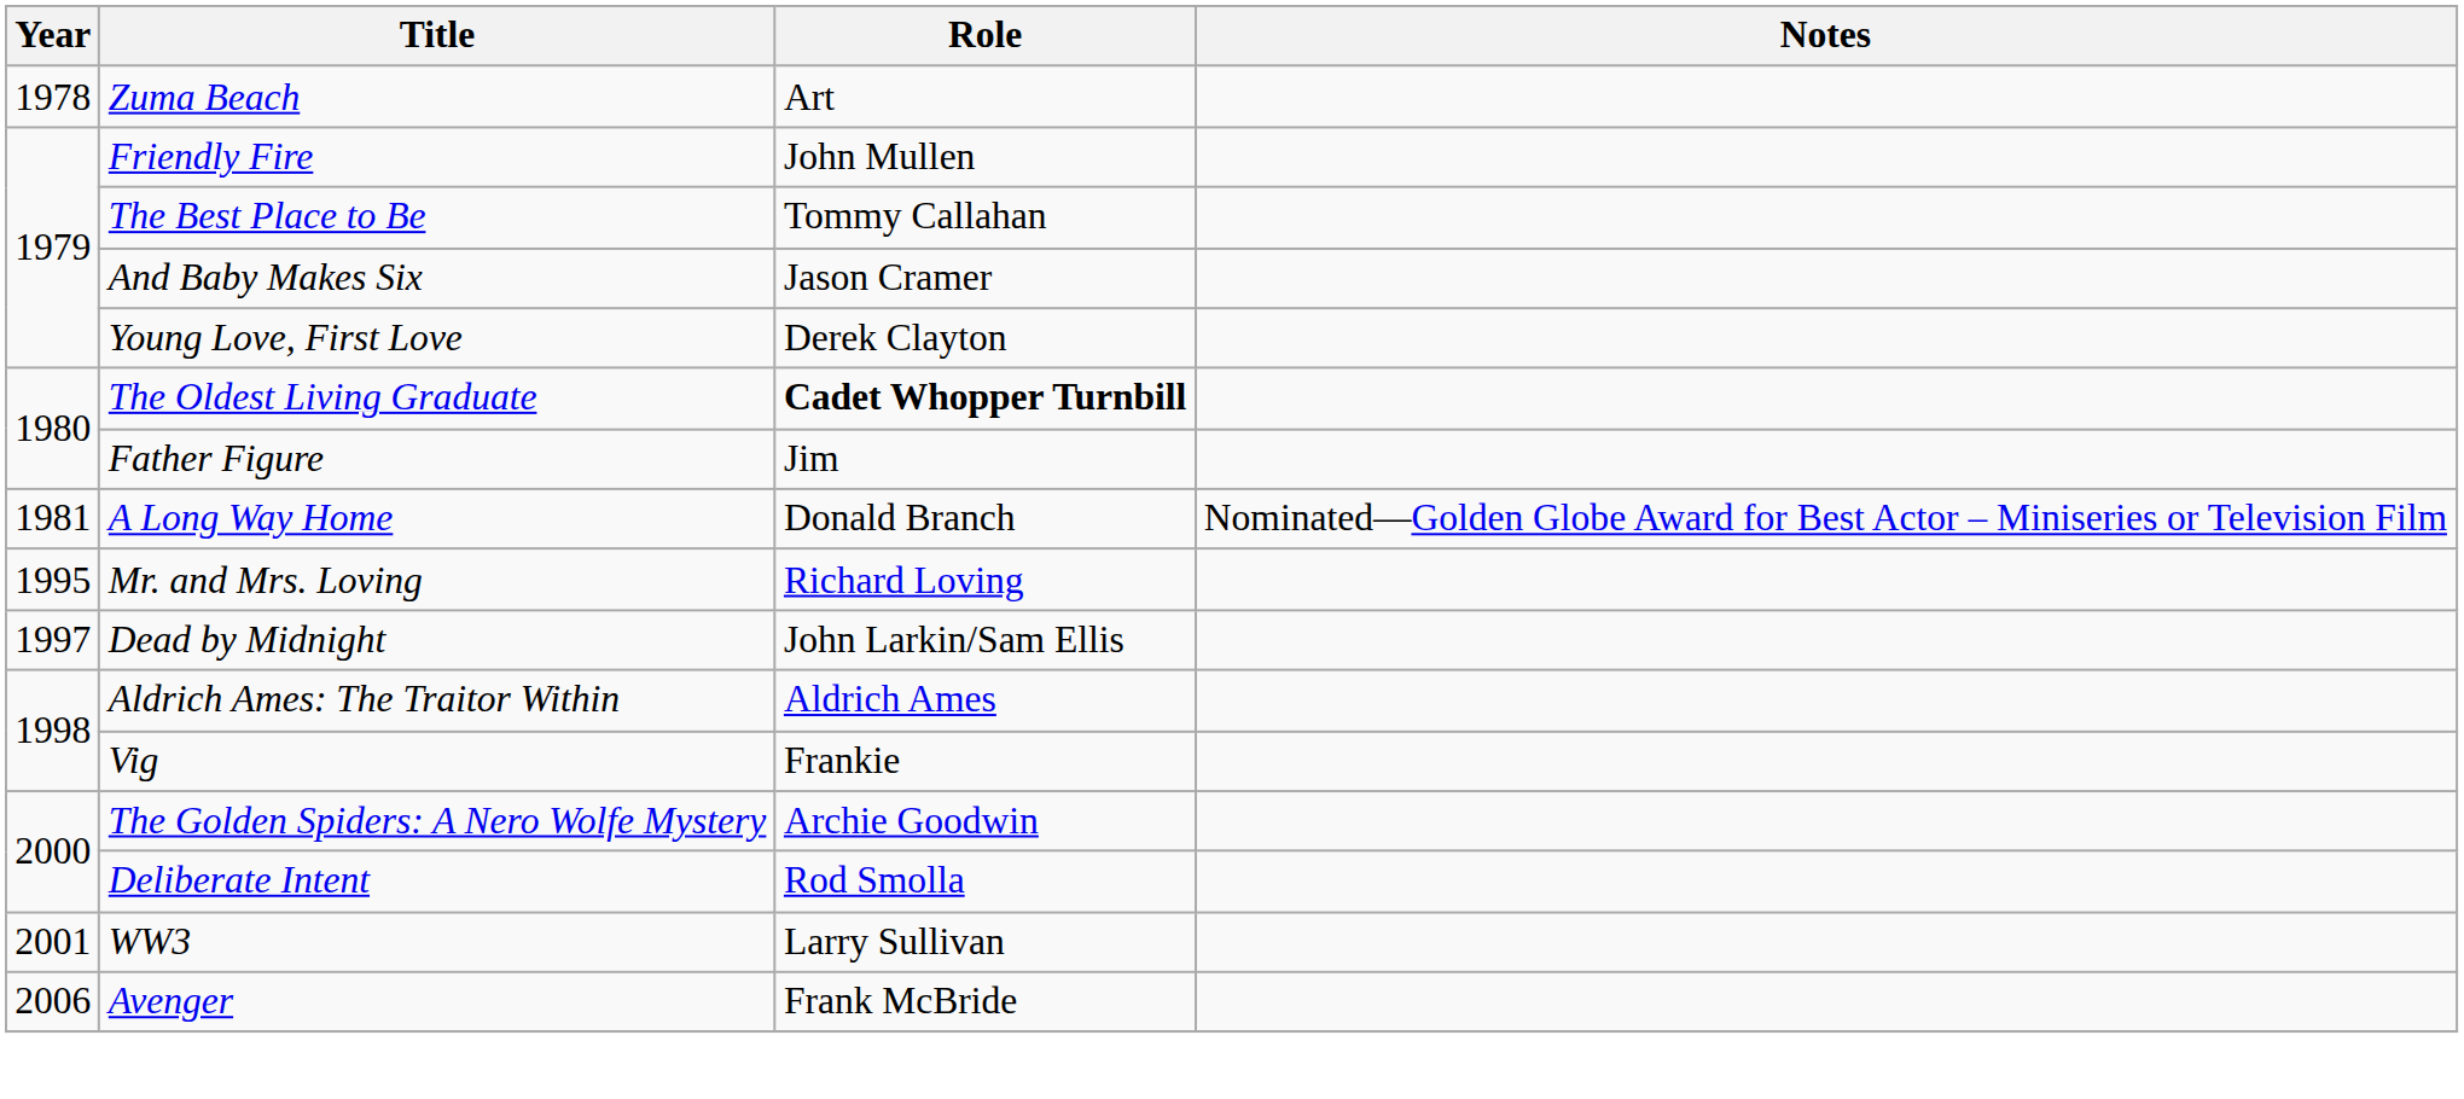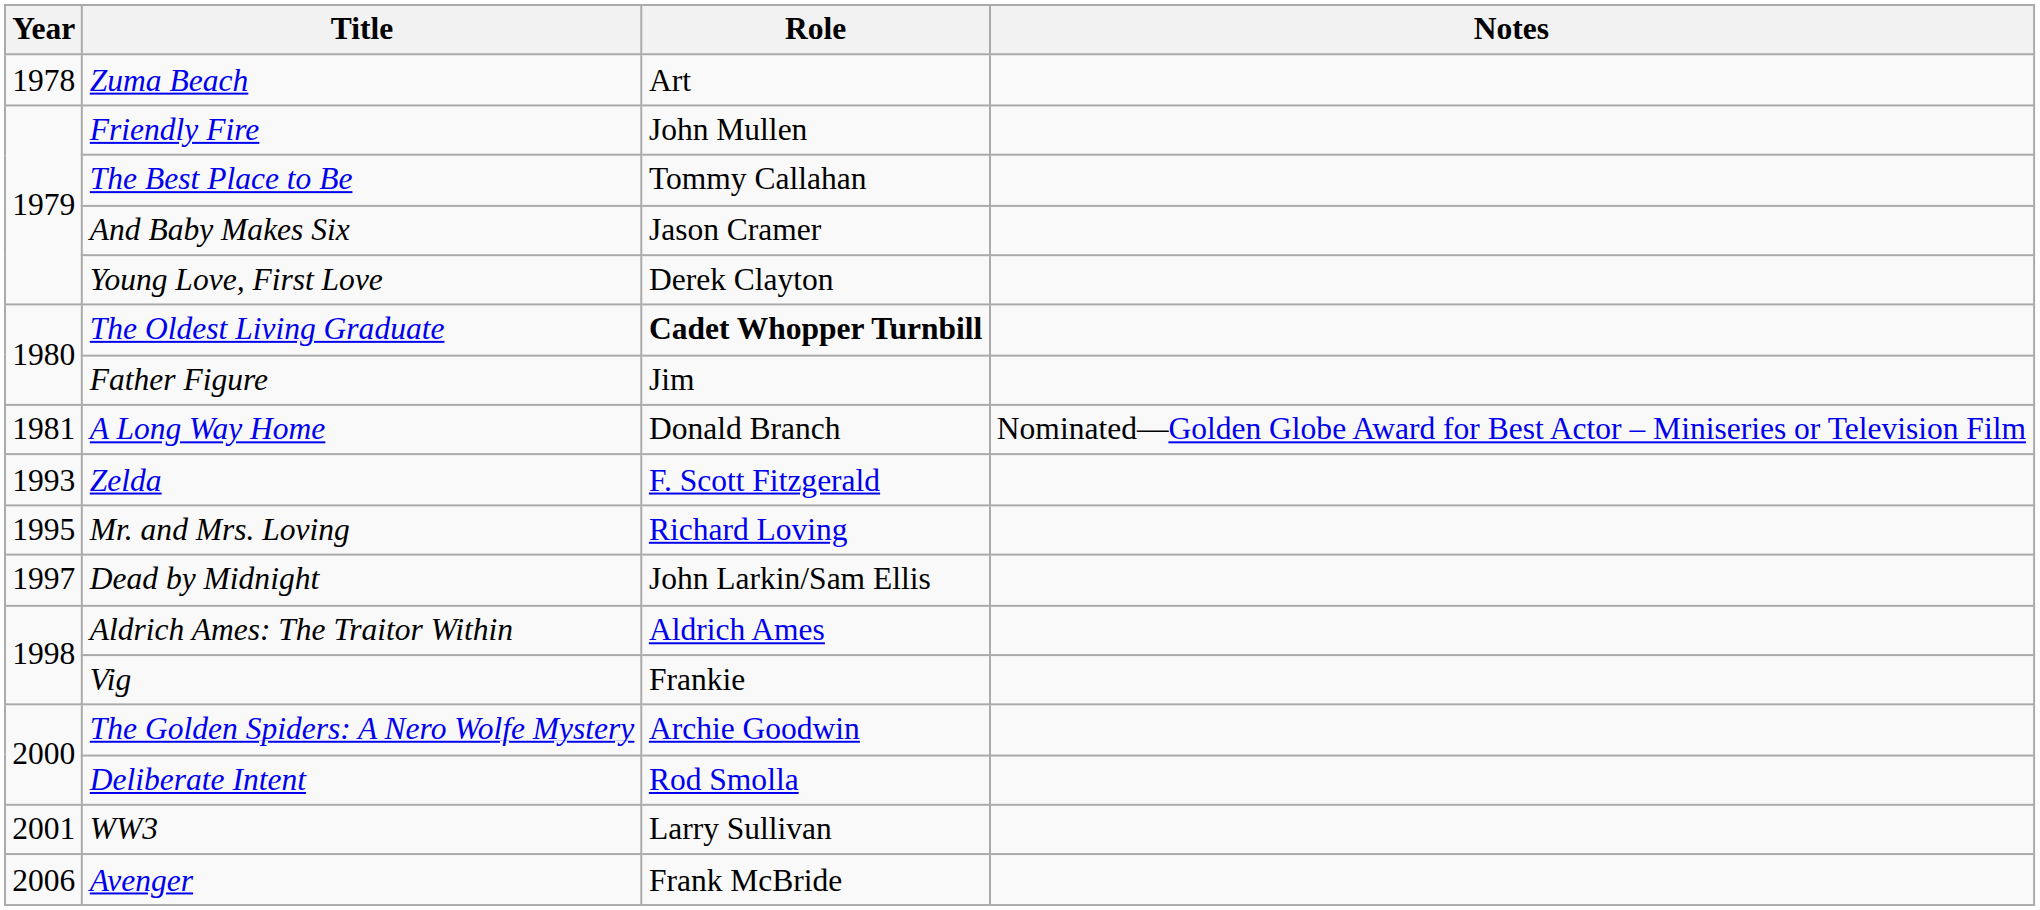 <table class="wikitable sortable">
 <tr>
 <th>Year</th>
 <th>Title</th>
 <th>Role</th>
 <th class="unsortable">Notes</th>
 </tr>
 <tr>
 <td>1978</td>
 <td><em><a href='#'>Zuma Beach</a></em></td>
 <td>Art</td>
 <td></td>
 </tr>
 <tr>
 <td rowspan="4">1979</td>
 <td><em><a href='#'>Friendly Fire</a></em></td>
 <td>John Mullen</td>
 <td></td>
 </tr>
 <tr>
 <td><em><a href='#'>The Best Place to Be</a></em></td>
 <td>Tommy Callahan</td>
 <td></td>
 </tr>
 <tr>
 <td><em>And Baby Makes Six</em></td>
 <td>Jason Cramer</td>
 <td></td>
 </tr>
 <tr>
 <td><em>Young Love, First Love</em></td>
 <td>Derek Clayton</td>
 <td></td>
 </tr>
 <tr>
 <td rowspan="2">1980</td>
 <td><em><a href='#'>The Oldest Living Graduate</a></em></td>
 <td><strong>Cadet Whopper Turnbill</strong></td>
 <td></td>
 </tr>
 <tr>
 <td><em>Father Figure</em></td>
 <td>Jim</td>
 <td></td>
 </tr>
 <tr>
 <td>1981</td>
 <td><em><a href='#'>A Long Way Home</a></em></td>
 <td>Donald Branch</td>
 <td>Nominated—<a href='#'>Golden Globe Award for Best Actor – Miniseries or Television Film</a></td>
 </tr>
 <tr>
+<td>1993</td>
+<td><em><a href='#'>Zelda</a></em></td>
+<td><a href='#'>F. Scott Fitzgerald</a></td>
+<td></td>
+</tr>
+<tr>
 <td>1995</td>
 <td><em>Mr. and Mrs. Loving</em></td>
 <td><a href='#'>Richard Loving</a></td>
 <td></td>
 </tr>
 <tr>
 <td>1997</td>
 <td><em>Dead by Midnight</em></td>
 <td>John Larkin/Sam Ellis</td>
 <td></td>
 </tr>
 <tr>
 <td rowspan="2">1998</td>
 <td><em>Aldrich Ames: The Traitor Within</em></td>
 <td><a href='#'>Aldrich Ames</a></td>
 <td></td>
 </tr>
 <tr>
 <td><em>Vig</em></td>
 <td>Frankie</td>
 <td></td>
 </tr>
 <tr>
 <td rowspan="2">2000</td>
 <td><em><a href='#'>The Golden Spiders: A Nero Wolfe Mystery</a></em></td>
 <td><a href='#'>Archie Goodwin</a></td>
 <td></td>
 </tr>
 <tr>
 <td><em><a href='#'>Deliberate Intent</a></em></td>
 <td><a href='#'>Rod Smolla</a></td>
 <td></td>
 </tr>
 <tr>
 <td>2001</td>
 <td><em>WW3</em></td>
 <td>Larry Sullivan</td>
 <td></td>
 </tr>
 <tr>
 <td>2006</td>
 <td><em><a href='#'>Avenger</a></em></td>
 <td>Frank McBride</td>
 <td></td>
 </tr>
 <tr>
 </tr>
 </table>
